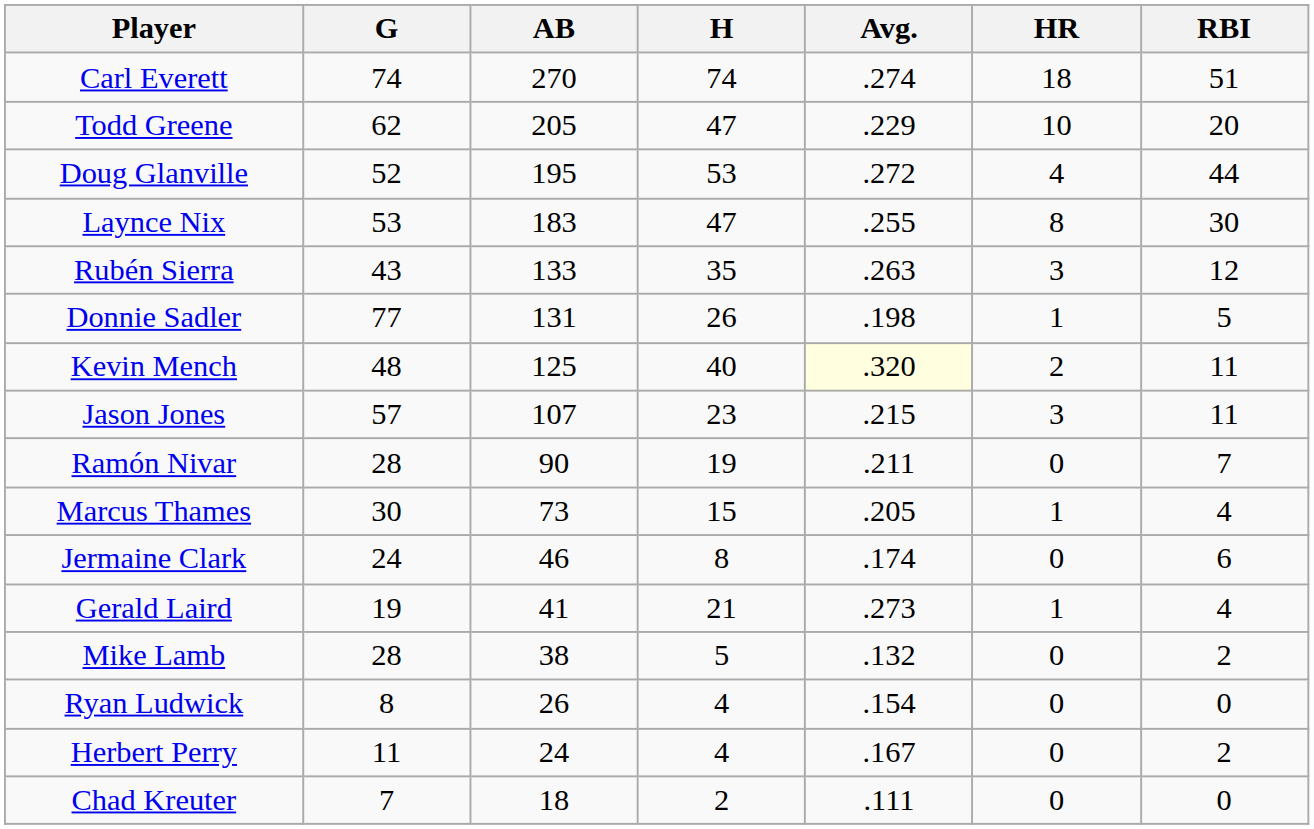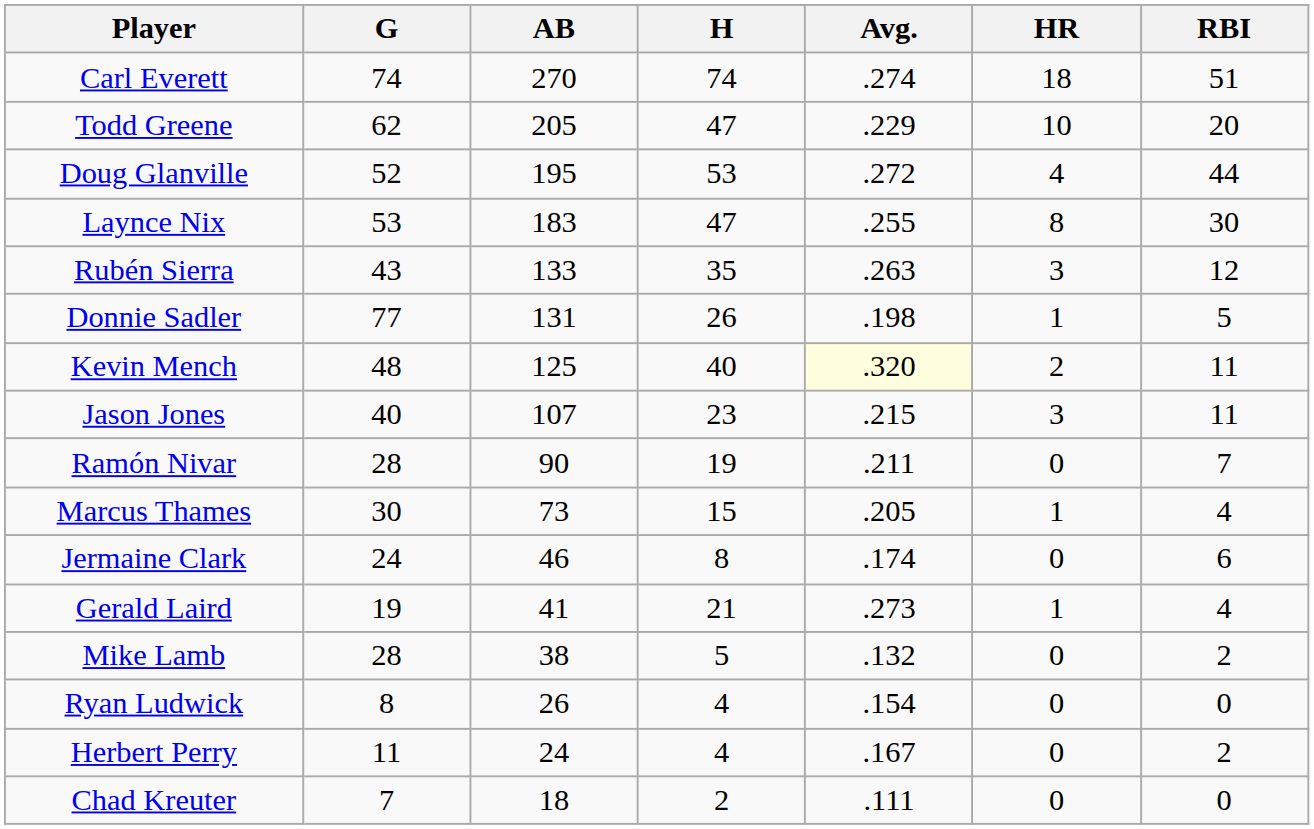 <table class="wikitable sortable">
 <tr>
 <th bgcolor="#DDDDFF" width="16%">Player</th>
 <th bgcolor="#DDDDFF" width="9%">G</th>
 <th bgcolor="#DDDDFF" width="9%">AB</th>
 <th bgcolor="#DDDDFF" width="9%">H</th>
 <th bgcolor="#DDDDFF" width="9%">Avg.</th>
 <th bgcolor="#DDDDFF" width="9%">HR</th>
 <th bgcolor="#DDDDFF" width="9%">RBI</th>
 </tr>
 <tr align=center>
 <td><a href='#'>Carl Everett</a></td>
 <td>74</td>
 <td>270</td>
 <td>74</td>
 <td>.274</td>
 <td>18</td>
 <td>51</td>
 </tr>
 <tr align=center>
 <td><a href='#'>Todd Greene</a></td>
 <td>62</td>
 <td>205</td>
 <td>47</td>
 <td>.229</td>
 <td>10</td>
 <td>20</td>
 </tr>
 <tr align=center>
 <td><a href='#'>Doug Glanville</a></td>
 <td>52</td>
 <td>195</td>
 <td>53</td>
 <td>.272</td>
 <td>4</td>
 <td>44</td>
 </tr>
 <tr align=center>
 <td><a href='#'>Laynce Nix</a></td>
 <td>53</td>
 <td>183</td>
 <td>47</td>
 <td>.255</td>
 <td>8</td>
 <td>30</td>
 </tr>
 <tr align=center>
 <td><a href='#'>Rubén Sierra</a></td>
 <td>43</td>
 <td>133</td>
 <td>35</td>
 <td>.263</td>
 <td>3</td>
 <td>12</td>
 </tr>
 <tr align=center>
 <td><a href='#'>Donnie Sadler</a></td>
 <td>77</td>
 <td>131</td>
 <td>26</td>
 <td>.198</td>
 <td>1</td>
 <td>5</td>
 </tr>
 <tr align=center>
 <td><a href='#'>Kevin Mench</a></td>
 <td>48</td>
 <td>125</td>
 <td>40</td>
 <td style="background: lightyellow;">.320</td>
 <td>2</td>
 <td>11</td>
 </tr>
 <tr align=center>
 <td><a href='#'>Jason Jones</a></td>
-<td>57</td>
+<td>40</td>
 <td>107</td>
 <td>23</td>
 <td>.215</td>
 <td>3</td>
 <td>11</td>
 </tr>
 <tr align=center>
 <td><a href='#'>Ramón Nivar</a></td>
 <td>28</td>
 <td>90</td>
 <td>19</td>
 <td>.211</td>
 <td>0</td>
 <td>7</td>
 </tr>
 <tr align=center>
 <td><a href='#'>Marcus Thames</a></td>
 <td>30</td>
 <td>73</td>
 <td>15</td>
 <td>.205</td>
 <td>1</td>
 <td>4</td>
 </tr>
 <tr align=center>
 <td><a href='#'>Jermaine Clark</a></td>
 <td>24</td>
 <td>46</td>
 <td>8</td>
 <td>.174</td>
 <td>0</td>
 <td>6</td>
 </tr>
 <tr align=center>
 <td><a href='#'>Gerald Laird</a></td>
 <td>19</td>
 <td>41</td>
 <td>21</td>
 <td>.273</td>
 <td>1</td>
 <td>4</td>
 </tr>
 <tr align=center>
 <td><a href='#'>Mike Lamb</a></td>
 <td>28</td>
 <td>38</td>
 <td>5</td>
 <td>.132</td>
 <td>0</td>
 <td>2</td>
 </tr>
 <tr align=center>
 <td><a href='#'>Ryan Ludwick</a></td>
 <td>8</td>
 <td>26</td>
 <td>4</td>
 <td>.154</td>
 <td>0</td>
 <td>0</td>
 </tr>
 <tr align=center>
 <td><a href='#'>Herbert Perry</a></td>
 <td>11</td>
 <td>24</td>
 <td>4</td>
 <td>.167</td>
 <td>0</td>
 <td>2</td>
 </tr>
 <tr align=center>
 <td><a href='#'>Chad Kreuter</a></td>
 <td>7</td>
 <td>18</td>
 <td>2</td>
 <td>.111</td>
 <td>0</td>
 <td>0</td>
 </tr>
 </table>
